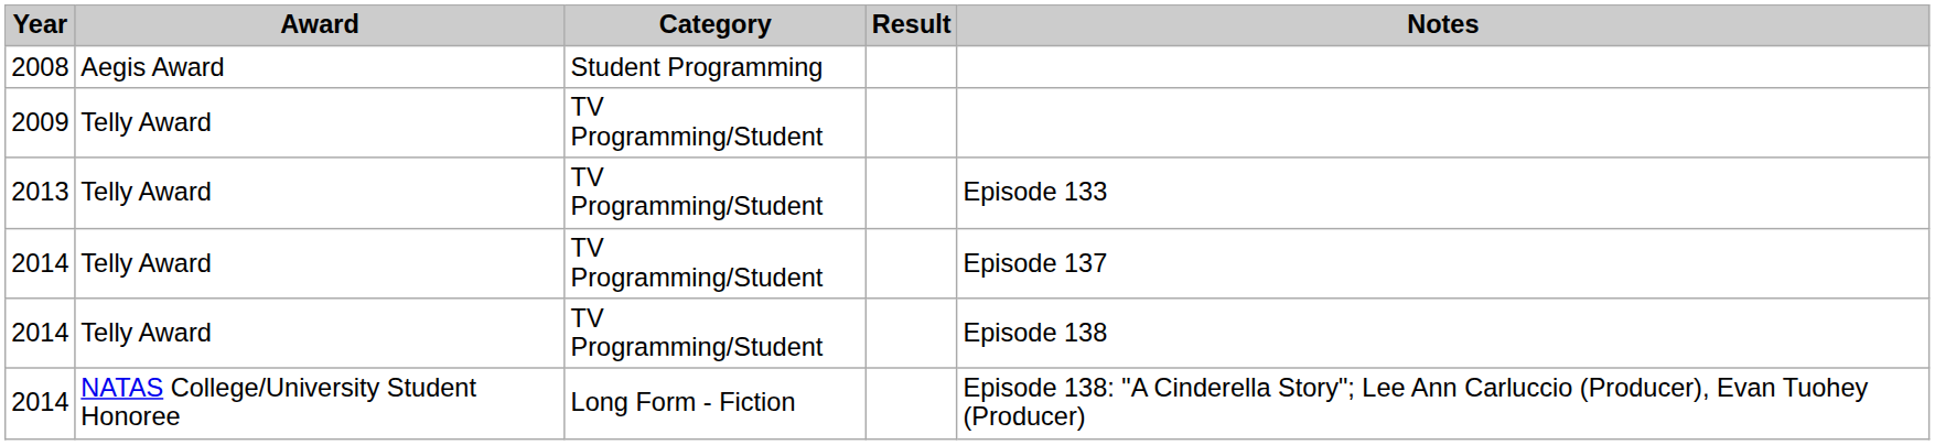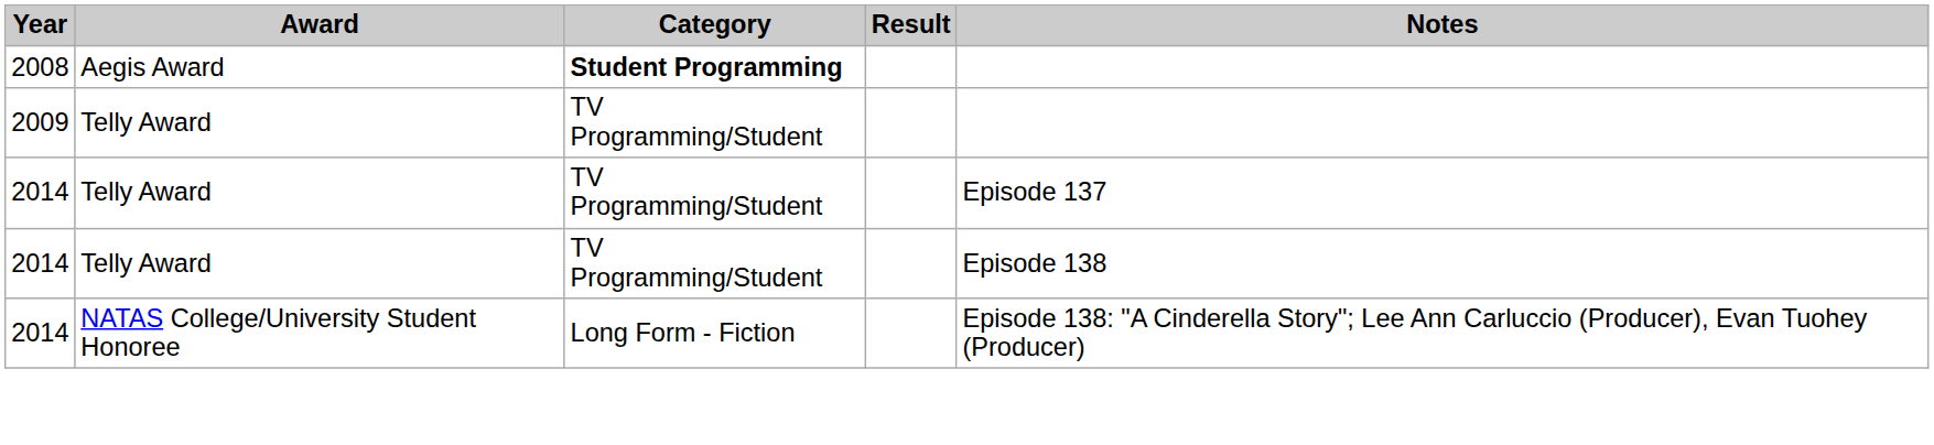 <table class="wikitable" style="width:75%; margin-right:auto; background:#fff;">
 <tr style="color:black">
 <th style="background:#ccc;">Year</th>
 <th style="background:#ccc;">Award</th>
 <th style="background:#ccc;">Category</th>
 <th style="background:#ccc;">Result</th>
 <th style="background:#ccc;">Notes</th>
 </tr>
 <tr>
 <td>2008</td>
 <td>Aegis Award</td>
-<td>Student Programming</td>
+<td><strong>Student Programming</strong></td>
 <td></td>
 <td></td>
 </tr>
 <tr>
 <td>2009</td>
 <td>Telly Award</td>
 <td>TV Programming/Student</td>
 <td></td>
 <td></td>
-</tr>
-<tr>
-<td>2013</td>
-<td>Telly Award</td>
-<td>TV Programming/Student</td>
-<td></td>
-<td>Episode 133</td>
 </tr>
 <tr>
 <td>2014</td>
 <td>Telly Award</td>
 <td>TV Programming/Student</td>
 <td></td>
 <td>Episode 137 </td>
 </tr>
 <tr>
 <td>2014</td>
 <td>Telly Award</td>
 <td>TV Programming/Student</td>
 <td></td>
 <td>Episode 138 </td>
 </tr>
 <tr>
 <td>2014</td>
 <td><a href='#'>NATAS</a> College/University Student Honoree</td>
 <td>Long Form - Fiction</td>
 <td></td>
 <td>Episode 138: "A Cinderella Story"; Lee Ann Carluccio (Producer), Evan Tuohey (Producer)</td>
 </tr>
 </table>
